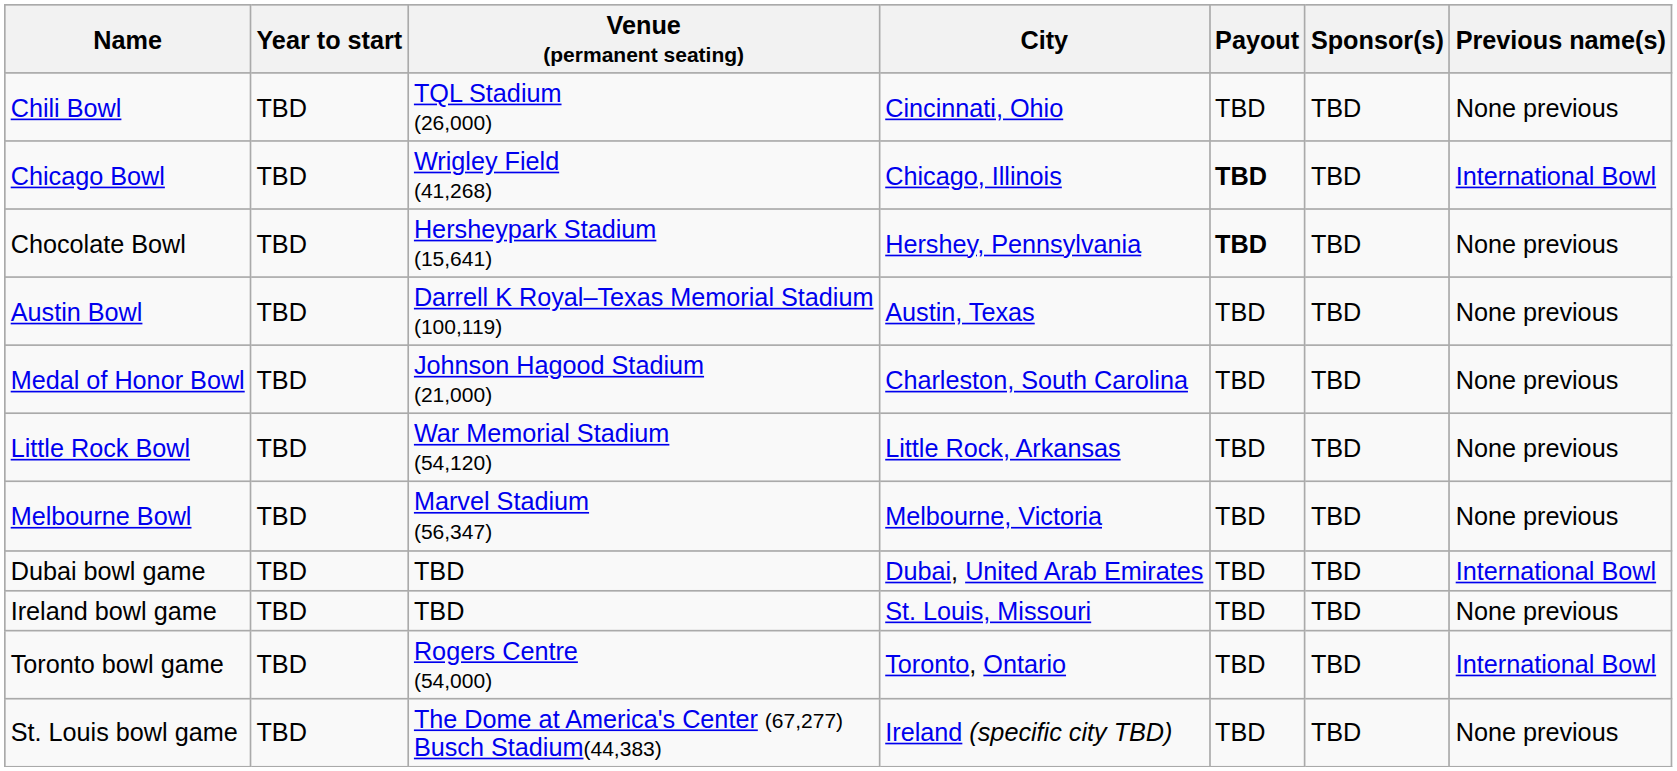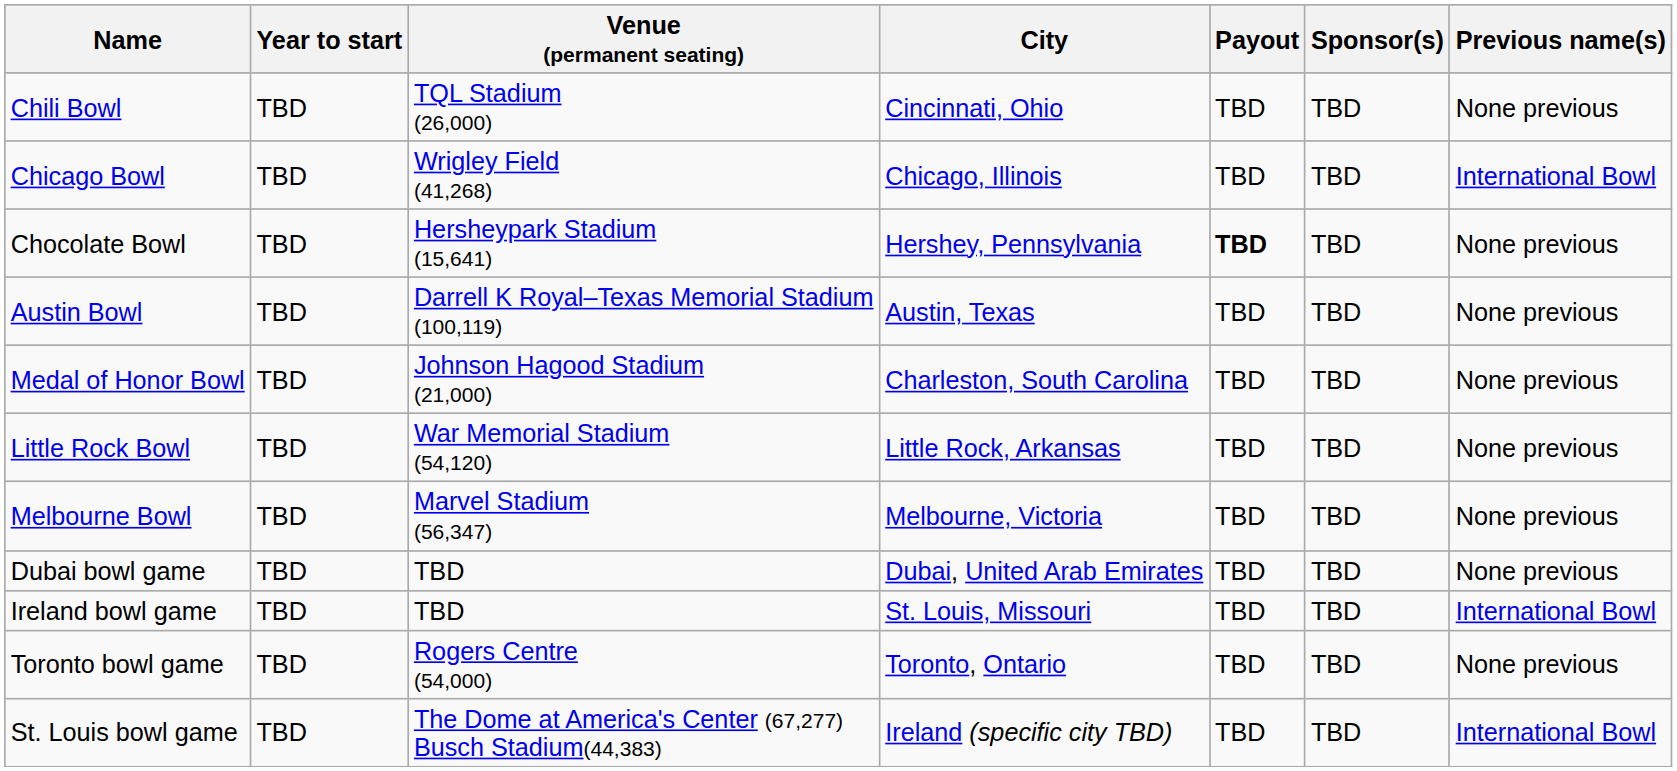 <table class="wikitable sortable sortable" style="font-size: 95%;">
 <tr>
 <th>Name</th>
 <th>Year to start</th>
 <th>Venue<br><small>(permanent seating)</small></th>
 <th>City</th>
 <th>Payout</th>
 <th>Sponsor(s)</th>
 <th>Previous name(s)</th>
 </tr>
 <tr>
 <td><a href='#'>Chili Bowl</a></td>
 <td>TBD</td>
 <td><a href='#'>TQL Stadium</a> <br><small>(26,000)</small></td>
 <td><a href='#'>Cincinnati, Ohio</a></td>
 <td>TBD</td>
 <td>TBD</td>
 <td>None previous</td>
 </tr>
 <tr>
 <td><a href='#'>Chicago Bowl</a></td>
 <td>TBD</td>
 <td><a href='#'>Wrigley Field</a> <br><small>(41,268)</small></td>
 <td><a href='#'>Chicago, Illinois</a></td>
-<td><strong>TBD</strong></td>
+<td>TBD</td>
 <td>TBD</td>
 <td><a href='#'>International Bowl</a></td>
 </tr>
 <tr>
 <td>Chocolate Bowl</td>
 <td>TBD</td>
 <td><a href='#'>Hersheypark Stadium</a><br><small>(15,641)</small></td>
 <td><a href='#'>Hershey, Pennsylvania</a></td>
 <td><strong>TBD</strong></td>
 <td>TBD</td>
 <td>None previous</td>
 </tr>
 <tr>
 <td><a href='#'>Austin Bowl</a></td>
 <td>TBD</td>
 <td><a href='#'>Darrell K Royal–Texas Memorial Stadium</a><br><small>(100,119)</small></td>
 <td><a href='#'>Austin, Texas</a></td>
 <td>TBD</td>
 <td>TBD</td>
 <td>None previous</td>
 </tr>
 <tr>
 <td><a href='#'>Medal of Honor Bowl</a></td>
 <td>TBD</td>
 <td><a href='#'>Johnson Hagood Stadium</a><br><small>(21,000)</small></td>
 <td><a href='#'>Charleston, South Carolina</a></td>
 <td>TBD</td>
 <td>TBD</td>
 <td>None previous</td>
 </tr>
 <tr>
 <td><a href='#'>Little Rock Bowl</a></td>
 <td>TBD</td>
 <td><a href='#'>War Memorial Stadium</a><br><small>(54,120)</small></td>
 <td><a href='#'>Little Rock, Arkansas</a></td>
 <td>TBD</td>
 <td>TBD</td>
 <td>None previous</td>
 </tr>
 <tr>
 <td><a href='#'>Melbourne Bowl</a></td>
 <td>TBD</td>
 <td><a href='#'>Marvel Stadium</a><br><small>(56,347)</small></td>
 <td><a href='#'>Melbourne, Victoria</a></td>
 <td>TBD</td>
 <td>TBD</td>
 <td>None previous</td>
 </tr>
 <tr>
 <td>Dubai bowl game</td>
 <td>TBD</td>
 <td>TBD</td>
 <td><a href='#'>Dubai</a>, <a href='#'>United Arab Emirates</a></td>
 <td>TBD</td>
 <td>TBD</td>
-<td><a href='#'>International Bowl</a></td>
+<td>None previous</td>
 </tr>
 <tr>
 <td>Ireland bowl game</td>
 <td>TBD</td>
 <td>TBD</td>
 <td><a href='#'>St. Louis, Missouri</a></td>
 <td>TBD</td>
 <td>TBD</td>
-<td>None previous</td>
+<td><a href='#'>International Bowl</a></td>
 </tr>
 <tr>
 <td>Toronto bowl game</td>
 <td>TBD</td>
 <td><a href='#'>Rogers Centre</a><br><small>(54,000)</small></td>
 <td><a href='#'>Toronto</a>, <a href='#'>Ontario</a></td>
 <td>TBD</td>
 <td>TBD</td>
-<td><a href='#'>International Bowl</a></td>
+<td>None previous</td>
 </tr>
 <tr>
 <td>St. Louis bowl game</td>
 <td>TBD</td>
 <td><a href='#'>The Dome at America's Center</a> <small>(67,277)</small><br><a href='#'>Busch Stadium</a><small>(44,383)</small></td>
 <td><a href='#'>Ireland</a> <em>(specific city TBD)</em></td>
 <td>TBD</td>
 <td>TBD</td>
-<td>None previous</td>
+<td><a href='#'>International Bowl</a></td>
 </tr>
 </table>
